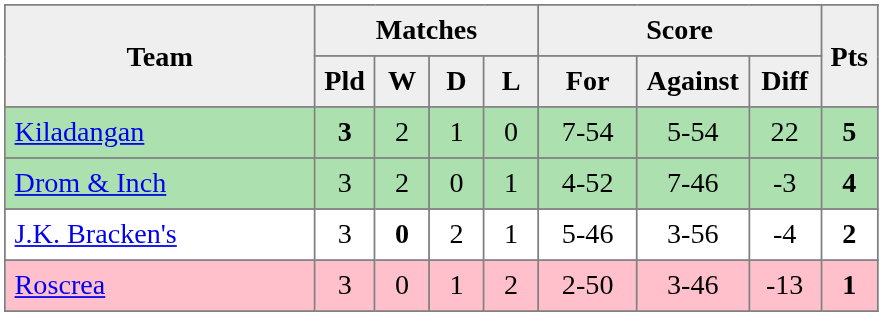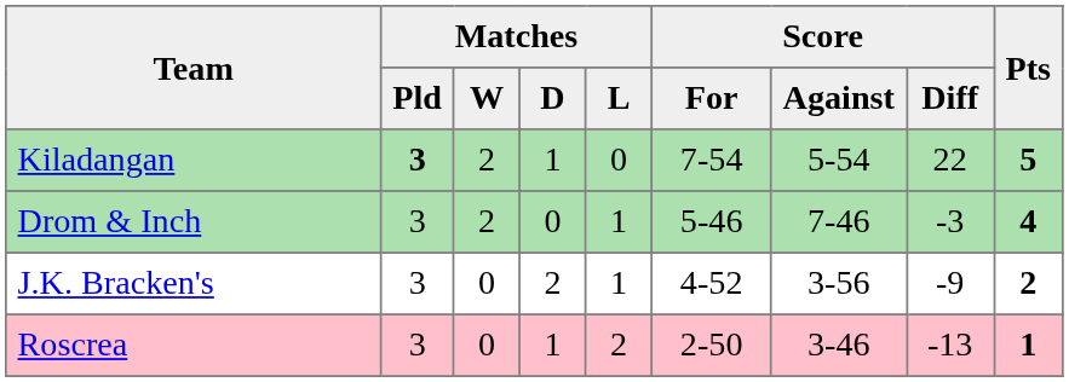 <table style=border-collapse:collapse border=1 cellspacing=0 cellpadding=5>
 <tr align=center bgcolor=#efefef>
 <th rowspan=2 width=165>Team</th>
 <th colspan=4>Matches</th>
 <th colspan=3>Score</th>
 <th rowspan=2width=20>Pts</th>
 </tr>
 <tr align=center bgcolor=#efefef>
 <th width=20>Pld</th>
 <th width=20>W</th>
 <th width=20>D</th>
 <th width=20>L</th>
 <th width=45>For</th>
 <th width=45>Against</th>
 <th width=30>Diff</th>
 </tr>
 <tr align=center style="background:#ACE1AF;">
 <td style="text-align:left;"> <a href='#'>Kiladangan</a></td>
 <td><strong>3</strong></td>
 <td>2</td>
 <td>1</td>
 <td>0</td>
 <td>7-54</td>
 <td>5-54</td>
 <td>22</td>
 <td><strong>5</strong></td>
 </tr>
 <tr align=center  style="background:#ACE1AF;">
 <td style="text-align:left;"> <a href='#'>Drom & Inch</a></td>
 <td>3</td>
 <td>2</td>
 <td>0</td>
 <td>1</td>
-<td>4-52</td>
+<td>5-46</td>
 <td>7-46</td>
 <td>-3</td>
 <td><strong>4</strong></td>
 </tr>
 <tr align=center>
 <td style="text-align:left;"> <a href='#'>J.K. Bracken's</a></td>
 <td>3</td>
-<td><strong>0</strong></td>
+<td>0</td>
 <td>2</td>
 <td>1</td>
-<td>5-46</td>
+<td>4-52</td>
 <td>3-56</td>
-<td>-4</td>
+<td>-9</td>
 <td><strong>2</strong></td>
 </tr>
 <tr align=center style="background:#FFC0CB;">
 <td style="text-align:left;"> <a href='#'>Roscrea</a></td>
 <td>3</td>
 <td>0</td>
 <td>1</td>
 <td>2</td>
 <td>2-50</td>
 <td>3-46</td>
 <td>-13</td>
 <td><strong>1</strong></td>
 </tr>
 </table>
